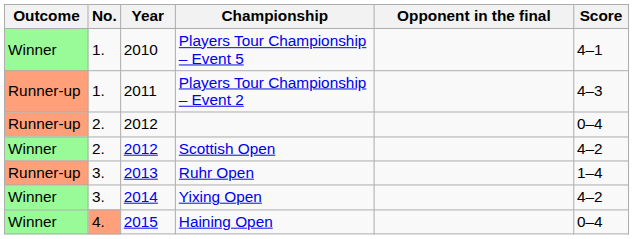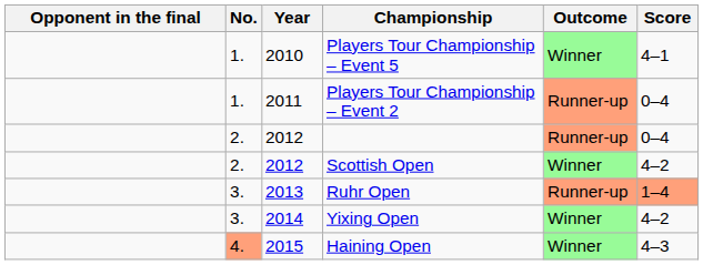 <table class="wikitable sortable">
 <tr>
-<th scope="col" style="width:80px;">Outcome</th>
+<th scope="col" style="width:200px;">Opponent in the final</th>
 <th scope="col" style="width:20px;" class="unsortable">No.</th>
 <th scope="col" style="width:50px;">Year</th>
 <th scope="col" style="width:200px;">Championship</th>
-<th scope="col" style="width:200px;">Opponent in the final</th>
+<th scope="col" style="width:80px;">Outcome</th>
 <th scope="col" style="text-align:center; width:50px;">Score</th>
 </tr>
 <tr>
-<td style="background:#98FB98">Winner</td>
+<td> </td>
 <td>1.</td>
 <td>2010</td>
 <td><a href='#'>Players Tour Championship – Event 5</a></td>
-<td> </td>
+<td style="background:#98FB98">Winner</td>
 <td>4–1</td>
 </tr>
 <tr>
-<td style="background:#ffa07a;">Runner-up</td>
+<td> </td>
 <td>1.</td>
 <td>2011</td>
 <td><a href='#'>Players Tour Championship – Event 2</a></td>
-<td> </td>
-<td>4–3</td>
+<td style="background:#ffa07a;">Runner-up</td>
+<td>0–4</td>
 </tr>
 <tr>
-<td style="background:#ffa07a;">Runner-up</td>
+<td> </td>
 <td>2.</td>
 <td>2012</td>
 <td></td>
-<td> </td>
+<td style="background:#ffa07a;">Runner-up</td>
 <td>0–4</td>
 </tr>
 <tr>
-<td style="background:#98FB98">Winner</td>
+<td> </td>
 <td>2.</td>
 <td><a href='#'>2012</a></td>
 <td><a href='#'>Scottish Open</a></td>
-<td> </td>
+<td style="background:#98FB98">Winner</td>
 <td>4–2</td>
 </tr>
 <tr>
-<td style="background:#ffa07a;">Runner-up</td>
+<td> </td>
 <td>3.</td>
 <td><a href='#'>2013</a></td>
 <td><a href='#'>Ruhr Open</a></td>
-<td> </td>
-<td>1–4</td>
+<td style="background:#ffa07a;">Runner-up</td>
+<td style="background: lightsalmon;">1–4</td>
 </tr>
 <tr>
-<td style="background:#98FB98">Winner</td>
+<td> </td>
 <td>3.</td>
 <td><a href='#'>2014</a></td>
 <td><a href='#'>Yixing Open</a></td>
-<td> </td>
+<td style="background:#98FB98">Winner</td>
 <td>4–2</td>
 </tr>
 <tr>
-<td style="background:#98FB98">Winner</td>
+<td> </td>
 <td style="background: lightsalmon;">4.</td>
 <td><a href='#'>2015</a></td>
 <td><a href='#'>Haining Open</a></td>
-<td> </td>
-<td>0–4</td>
+<td style="background:#98FB98">Winner</td>
+<td>4–3</td>
 </tr>
 </table>
